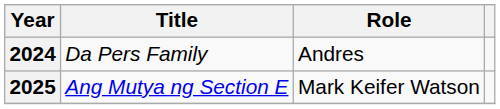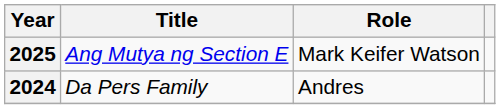 <table class="wikitable sortable plainrowheaders">
 <tr style="background:#ccc; text-align:center;">
 <th scope="col">Year</th>
 <th scope="col">Title</th>
 <th scope="col">Role</th>
 <th scope="col" class="unsortable"></th>
 </tr>
 <tr>
+<th scope="row">2025</th>
+<td><em><a href='#'>Ang Mutya ng Section E</a></em></td>
+<td>Mark Keifer Watson</td>
+<td></td>
+</tr>
+<tr>
 <th scope="row">2024</th>
 <td><em>Da Pers Family</em></td>
 <td>Andres</td>
 <td></td>
 </tr>
 <tr>
-<th scope="row">2025</th>
-<td><em><a href='#'>Ang Mutya ng Section E</a></em></td>
-<td>Mark Keifer Watson</td>
-<td></td>
-</tr>
-<tr>
 </tr>
 </table>
